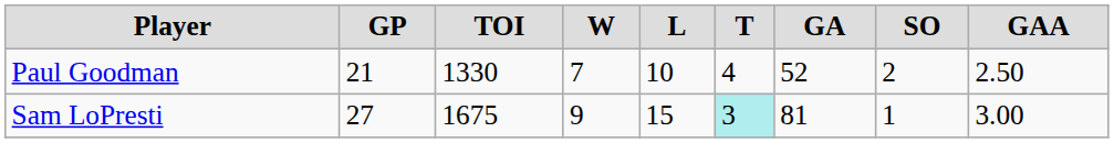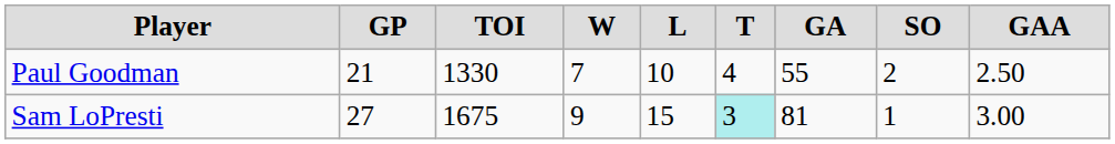 <table class="wikitable" width="50%">
 <tr align="center"  bgcolor="#dddddd">
 <td><strong>Player</strong></td>
 <td><strong>GP</strong></td>
 <td><strong>TOI</strong></td>
 <td><strong>W</strong></td>
 <td><strong>L</strong></td>
 <td><strong>T</strong></td>
 <td><strong>GA</strong></td>
 <td><strong>SO</strong></td>
 <td><strong>GAA</strong></td>
 </tr>
 <tr>
 <td><a href='#'>Paul Goodman</a></td>
 <td>21</td>
 <td>1330</td>
 <td>7</td>
 <td>10</td>
 <td>4</td>
-<td>52</td>
+<td>55</td>
 <td>2</td>
 <td>2.50</td>
 </tr>
 <tr>
 <td><a href='#'>Sam LoPresti</a></td>
 <td>27</td>
 <td>1675</td>
 <td>9</td>
 <td>15</td>
 <td style="background: paleturquoise;">3</td>
 <td>81</td>
 <td>1</td>
 <td>3.00</td>
 </tr>
 </table>
